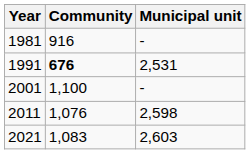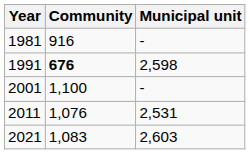 <table class="wikitable">
 <tr>
 <th>Year</th>
 <th>Community</th>
 <th>Municipal unit</th>
 </tr>
 <tr>
 <td>1981</td>
 <td>916</td>
 <td>-</td>
 </tr>
 <tr>
 <td>1991</td>
 <td><strong>676</strong></td>
-<td>2,531</td>
+<td>2,598</td>
 </tr>
 <tr>
 <td>2001</td>
 <td>1,100</td>
 <td>-</td>
 </tr>
 <tr>
 <td>2011</td>
 <td>1,076</td>
-<td>2,598</td>
+<td>2,531</td>
 </tr>
 <tr>
 <td>2021</td>
 <td>1,083</td>
 <td>2,603</td>
 </tr>
 </table>
